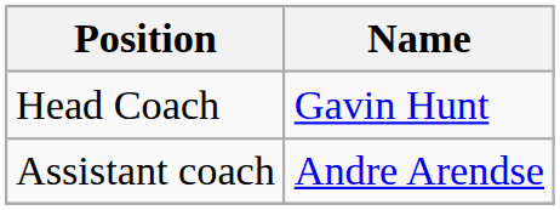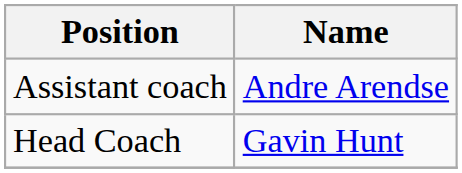 <table class="wikitable">
 <tr>
 <th>Position</th>
 <th>Name</th>
 </tr>
 <tr>
+<td>Assistant coach</td>
+<td> <a href='#'>Andre Arendse</a></td>
+</tr>
+<tr>
 <td>Head Coach</td>
 <td> <a href='#'>Gavin Hunt</a></td>
 </tr>
 <tr>
-<td>Assistant coach</td>
-<td> <a href='#'>Andre Arendse</a></td>
-</tr>
-<tr>
 </tr>
 </table>
